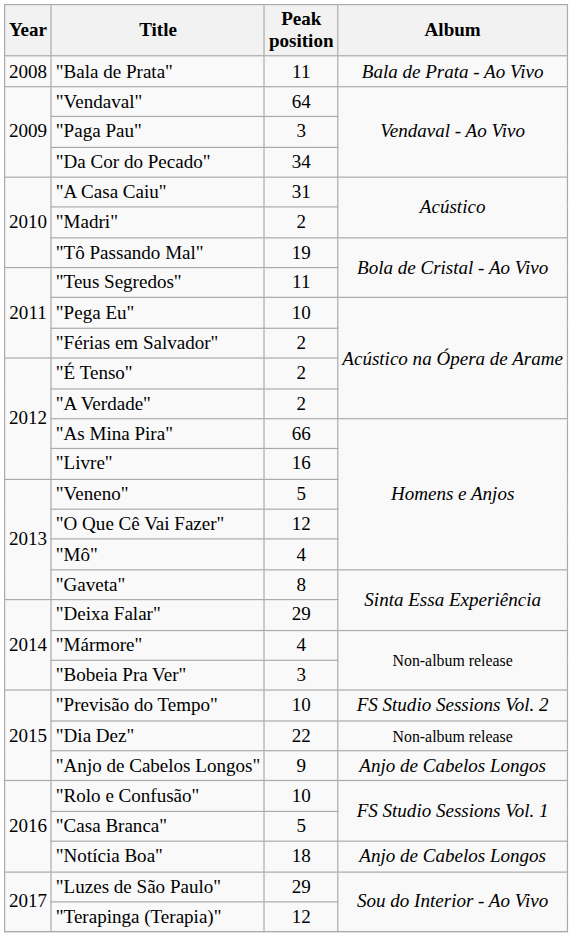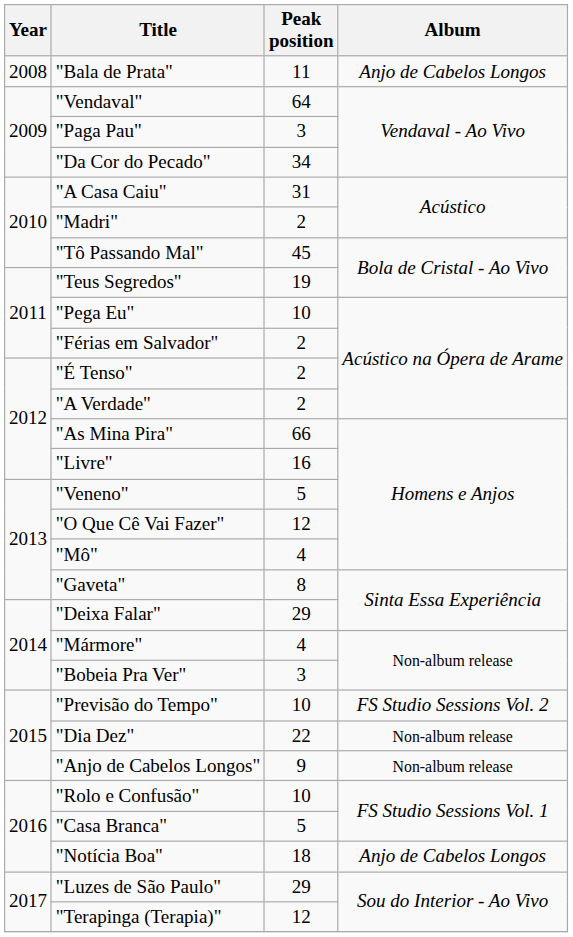 <table class="wikitable">
 <tr>
 <th align="center" rowspan="1">Year</th>
 <th align="center" rowspan="1">Title</th>
 <th align="center" rowspan="1">Peak<br>position</th>
 <th align="center" rowspan="1">Album</th>
 </tr>
 <tr>
 <td align="center" rowspan="1">2008</td>
 <td>"Bala de Prata"</td>
 <td align="center">11</td>
-<td align="center"><em>Bala de Prata - Ao Vivo</em></td>
+<td align="center" rowspan="1"><em>Anjo de Cabelos Longos</em></td>
 </tr>
 <tr>
 <td align="center" rowspan="3">2009</td>
 <td>"Vendaval"</td>
 <td align="center">64</td>
 <td align="center" rowspan="3"><em>Vendaval - Ao Vivo</em></td>
 </tr>
 <tr>
 <td>"Paga Pau"</td>
 <td align="center">3</td>
 </tr>
 <tr>
 <td>"Da Cor do Pecado"</td>
 <td align="center">34</td>
 </tr>
 <tr>
 <td align="center" rowspan="3">2010</td>
 <td>"A Casa Caiu"</td>
 <td align="center">31</td>
 <td align="center" rowspan="2"><em>Acústico</em></td>
 </tr>
 <tr>
 <td>"Madri"</td>
 <td align="center">2</td>
 </tr>
 <tr>
 <td>"Tô Passando Mal"</td>
-<td align="center">19</td>
+<td align="center">45</td>
 <td align="center" rowspan="2"><em>Bola de Cristal - Ao Vivo</em></td>
 </tr>
 <tr>
 <td align="center" rowspan="3">2011</td>
 <td>"Teus Segredos"</td>
-<td align="center">11</td>
+<td align="center">19</td>
 </tr>
 <tr>
 <td>"Pega Eu"</td>
 <td align="center">10</td>
 <td align="center" rowspan="4"><em>Acústico na Ópera de Arame</em></td>
 </tr>
 <tr>
 <td>"Férias em Salvador"</td>
 <td align="center">2</td>
 </tr>
 <tr>
 <td align="center" rowspan="4">2012</td>
 <td>"É Tenso"</td>
 <td align="center">2</td>
 </tr>
 <tr>
 <td>"A Verdade"</td>
 <td align="center">2</td>
 </tr>
 <tr>
 <td>"As Mina Pira"</td>
 <td align="center">66</td>
 <td align="center" rowspan="5"><em>Homens e Anjos</em></td>
 </tr>
 <tr>
 <td>"Livre"</td>
 <td align="center">16</td>
 </tr>
 <tr>
 <td align="center" rowspan="4">2013</td>
 <td>"Veneno"</td>
 <td align="center">5</td>
 </tr>
 <tr>
 <td>"O Que Cê Vai Fazer"</td>
 <td align="center">12</td>
 </tr>
 <tr>
 <td>"Mô"</td>
 <td align="center">4</td>
 </tr>
 <tr>
 <td>"Gaveta"</td>
 <td align="center">8</td>
 <td align="center" rowspan="2"><em>Sinta Essa Experiência</em></td>
 </tr>
 <tr>
 <td align="center" rowspan="3">2014</td>
 <td>"Deixa Falar"</td>
 <td align="center">29</td>
 </tr>
 <tr>
 <td>"Mármore"</td>
 <td align="center">4</td>
 <td align="center" rowspan="2"><small>Non-album release</small></td>
 </tr>
 <tr>
 <td>"Bobeia Pra Ver" </td>
 <td align="center">3</td>
 </tr>
 <tr>
 <td align="center" rowspan="3">2015</td>
 <td>"Previsão do Tempo"</td>
 <td align="center">10</td>
 <td align="center" rowspan="1"><em>FS Studio Sessions Vol. 2</em></td>
 </tr>
 <tr>
 <td>"Dia Dez"</td>
 <td align="center">22</td>
 <td align="center" rowspan="1"><small>Non-album release</small></td>
 </tr>
 <tr>
 <td>"Anjo de Cabelos Longos"</td>
 <td align="center">9</td>
-<td align="center" rowspan="1"><em>Anjo de Cabelos Longos</em></td>
+<td align="center" rowspan="1"><small>Non-album release</small></td>
 </tr>
 <tr>
 <td align="center" rowspan="3">2016</td>
 <td>"Rolo e Confusão"</td>
 <td align="center">10</td>
 <td align="center" rowspan="2"><em>FS Studio Sessions Vol. 1</em></td>
 </tr>
 <tr>
 <td>"Casa Branca"</td>
 <td align="center">5</td>
 </tr>
 <tr>
 <td>"Notícia Boa"</td>
 <td align="center">18</td>
 <td align="center" rowspan="1"><em>Anjo de Cabelos Longos</em></td>
 </tr>
 <tr>
 <td align="center" rowspan="2">2017</td>
 <td>"Luzes de São Paulo"</td>
 <td align="center">29</td>
 <td align="center" rowspan="2"><em>Sou do Interior - Ao Vivo</em></td>
 </tr>
 <tr>
 <td>"Terapinga (Terapia)"</td>
 <td align="center">12</td>
 </tr>
 <tr>
 </tr>
 </table>
